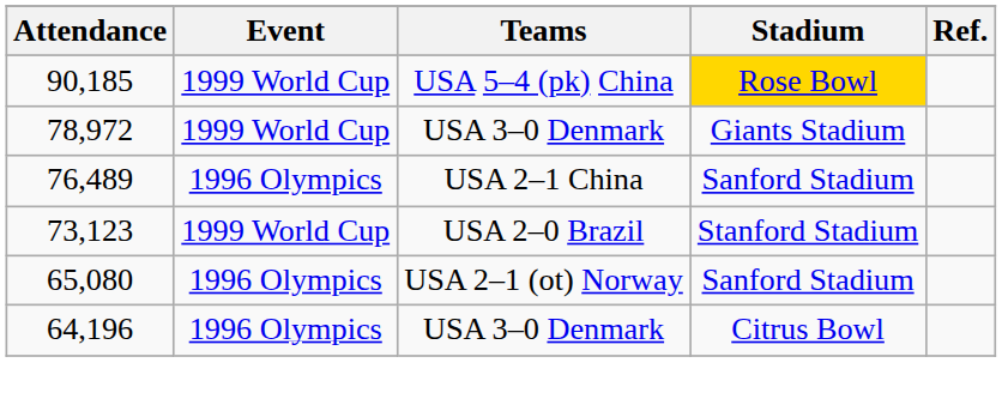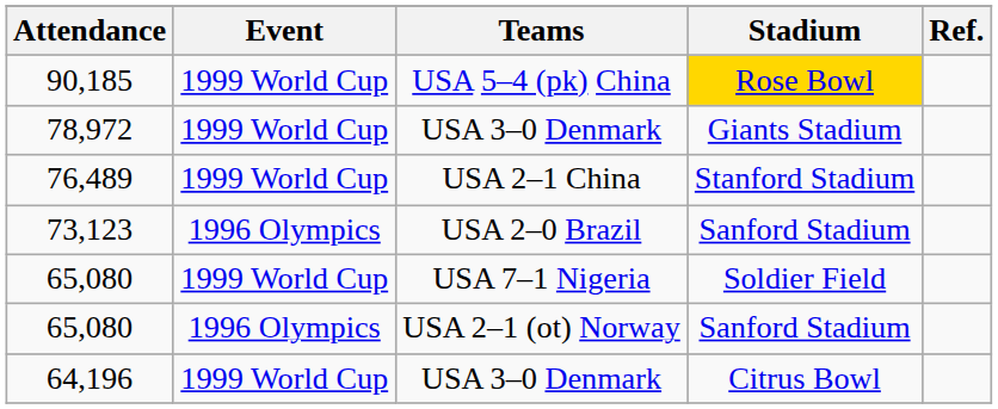 <table class="wikitable sortable" style="text-align: center;float:right;">
 <tr>
 </tr>
 <tr>
 <th>Attendance</th>
 <th>Event</th>
 <th>Teams</th>
 <th>Stadium</th>
 <th>Ref.</th>
 </tr>
 <tr>
 <td>90,185</td>
 <td><a href='#'>1999 World Cup</a></td>
 <td><a href='#'>USA</a> <a href='#'>5–4 (pk)</a> <a href='#'>China</a></td>
 <td style="background: gold;"><a href='#'>Rose Bowl</a></td>
 <td></td>
 </tr>
 <tr>
 <td>78,972</td>
 <td><a href='#'>1999 World Cup</a></td>
 <td>USA 3–0 <a href='#'>Denmark</a></td>
 <td><a href='#'>Giants Stadium</a></td>
 <td></td>
 </tr>
 <tr>
 <td>76,489</td>
+<td><a href='#'>1999 World Cup</a></td>
+<td>USA 2–1 China</td>
+<td><a href='#'>Stanford Stadium</a></td>
+<td></td>
+</tr>
+<tr>
+<td>73,123</td>
 <td><a href='#'>1996 Olympics</a></td>
-<td>USA 2–1 China</td>
+<td>USA 2–0 <a href='#'>Brazil</a></td>
 <td><a href='#'>Sanford Stadium</a></td>
 <td></td>
 </tr>
 <tr>
-<td>73,123</td>
+<td>65,080</td>
 <td><a href='#'>1999 World Cup</a></td>
-<td>USA 2–0 <a href='#'>Brazil</a></td>
-<td><a href='#'>Stanford Stadium</a></td>
+<td>USA 7–1 <a href='#'>Nigeria</a></td>
+<td><a href='#'>Soldier Field</a></td>
 <td></td>
 </tr>
 <tr>
 <td>65,080</td>
 <td><a href='#'>1996 Olympics</a></td>
 <td>USA 2–1 (ot) <a href='#'>Norway</a></td>
 <td><a href='#'>Sanford Stadium</a></td>
 <td></td>
 </tr>
 <tr>
 <td>64,196</td>
-<td><a href='#'>1996 Olympics</a></td>
+<td><a href='#'>1999 World Cup</a></td>
 <td>USA 3–0 <a href='#'>Denmark</a></td>
 <td><a href='#'>Citrus Bowl</a></td>
 <td></td>
 </tr>
 </table>
